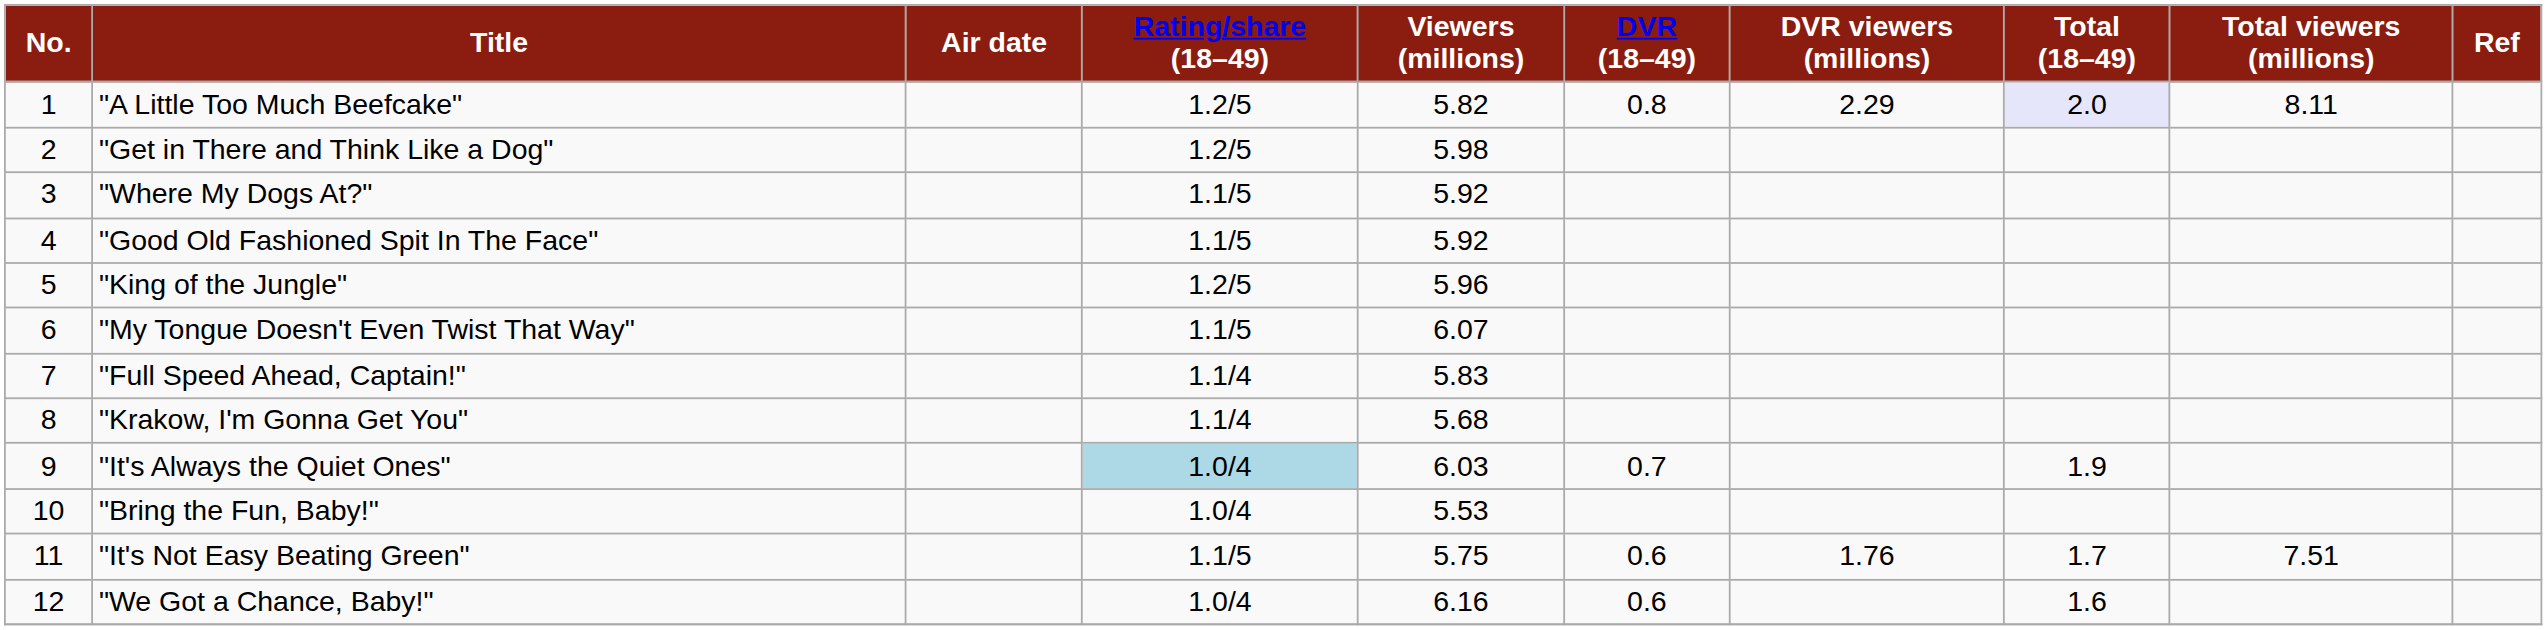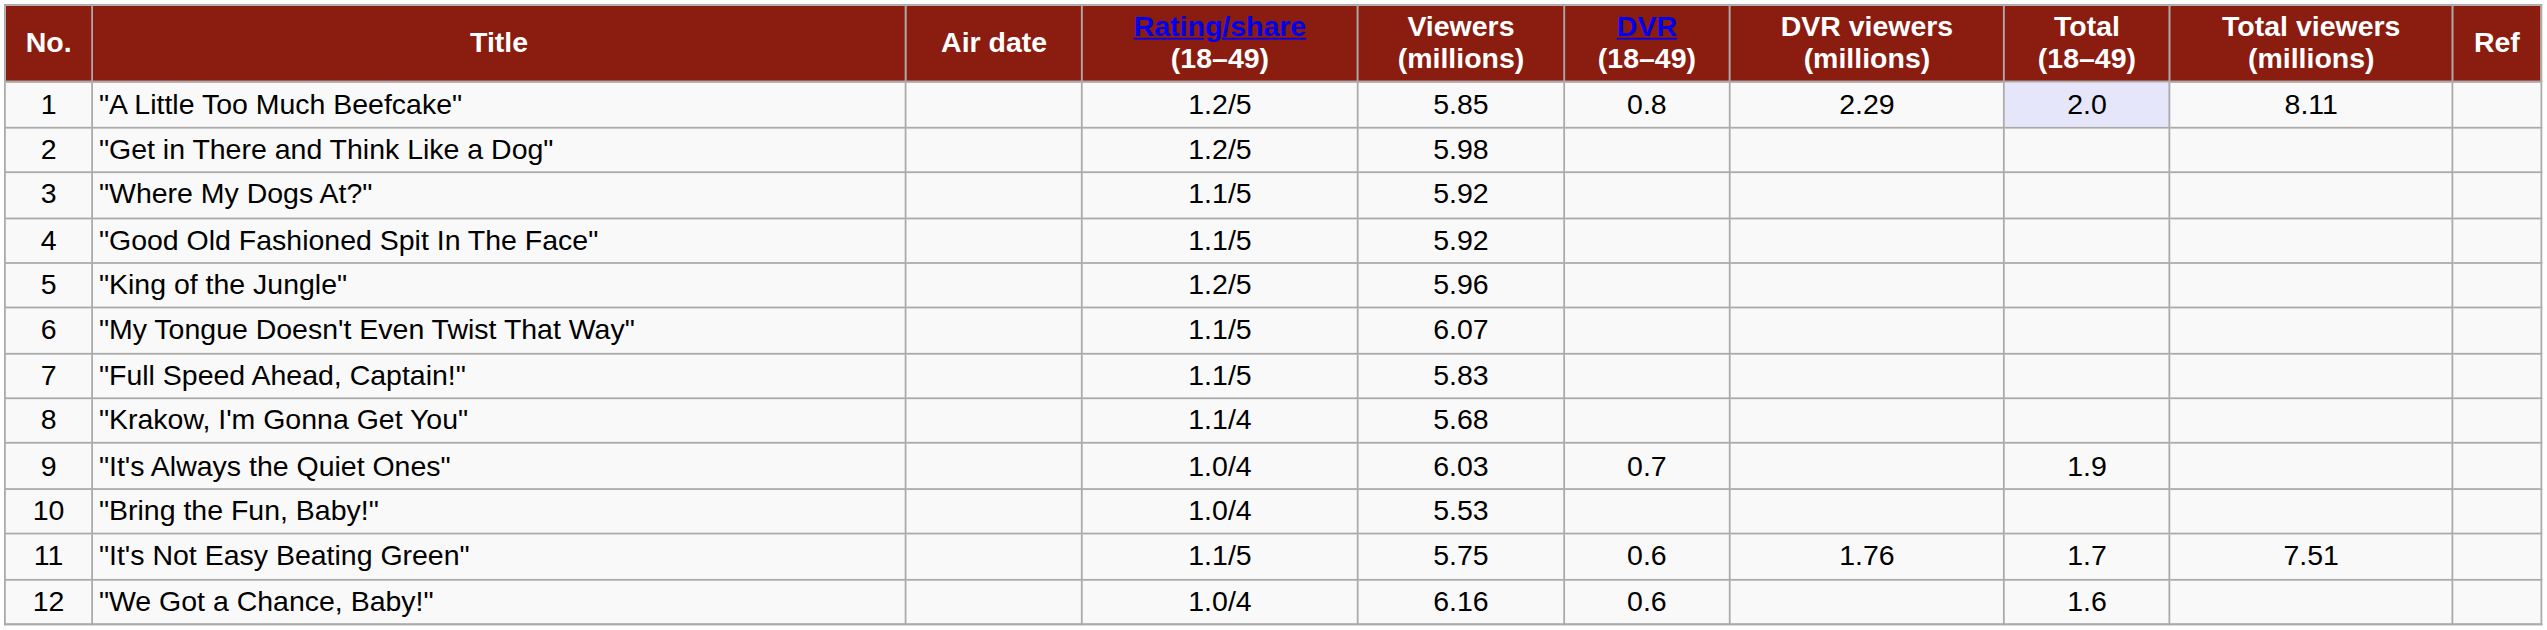 <table class="wikitable" style="text-align:center; width:90%">
 <tr>
 <th style="background:#8b1c10; color:white;">No.</th>
 <th style="background:#8b1c10; color:white;">Title</th>
 <th style="background:#8b1c10; color:white;">Air date</th>
 <th style="background:#8b1c10; color:white;" data-sort-type="number"><a href='#'><span>Rating/share</span></a><br>(18–49)</th>
 <th style="background:#8b1c10; color:white;" data-sort-type="number">Viewers<br>(millions)</th>
 <th style="background:#8b1c10; color:white;" data-sort-type="number"><a href='#'><span>DVR</span></a><br>(18–49)</th>
 <th style="background:#8b1c10; color:white;" data-sort-type="number">DVR viewers<br>(millions)</th>
 <th style="background:#8b1c10; color:white;" data-sort-type="number">Total<br>(18–49)</th>
 <th style="background:#8b1c10; color:white;" data-sort-type="number">Total viewers<br>(millions)</th>
 <th style="background:#8b1c10; color:white;" data-sort-type="number">Ref</th>
 </tr>
 <tr>
 <td>1</td>
 <td style="text-align:left;">"A Little Too Much Beefcake"</td>
 <td style="text-align:left;"></td>
 <td>1.2/5</td>
-<td>5.82</td>
+<td>5.85</td>
 <td>0.8</td>
 <td>2.29</td>
 <td style="background: lavender;">2.0</td>
 <td>8.11</td>
 <td></td>
 </tr>
 <tr>
 <td>2</td>
 <td style="text-align:left;">"Get in There and Think Like a Dog"</td>
 <td style="text-align:left;"></td>
 <td>1.2/5</td>
 <td>5.98</td>
 <td></td>
 <td></td>
 <td></td>
 <td></td>
 <td></td>
 </tr>
 <tr>
 <td>3</td>
 <td style="text-align:left;">"Where My Dogs At?"</td>
 <td style="text-align:left;"></td>
 <td>1.1/5</td>
 <td>5.92</td>
 <td></td>
 <td></td>
 <td></td>
 <td></td>
 <td></td>
 </tr>
 <tr>
 <td>4</td>
 <td style="text-align:left;">"Good Old Fashioned Spit In The Face"</td>
 <td style="text-align:left;"></td>
 <td>1.1/5</td>
 <td>5.92</td>
 <td></td>
 <td></td>
 <td></td>
 <td></td>
 <td></td>
 </tr>
 <tr>
 <td>5</td>
 <td style="text-align:left;">"King of the Jungle"</td>
 <td style="text-align:left;"></td>
 <td>1.2/5</td>
 <td>5.96</td>
 <td></td>
 <td></td>
 <td></td>
 <td></td>
 <td></td>
 </tr>
 <tr>
 <td>6</td>
 <td style="text-align:left;">"My Tongue Doesn't Even Twist That Way"</td>
 <td style="text-align:left;"></td>
 <td>1.1/5</td>
 <td>6.07</td>
 <td></td>
 <td></td>
 <td></td>
 <td></td>
 <td></td>
 </tr>
 <tr>
 <td>7</td>
 <td style="text-align:left;">"Full Speed Ahead, Captain!"</td>
 <td style="text-align:left;"></td>
-<td>1.1/4</td>
+<td>1.1/5</td>
 <td>5.83</td>
 <td></td>
 <td></td>
 <td></td>
 <td></td>
 <td></td>
 </tr>
 <tr>
 <td>8</td>
 <td style="text-align:left;">"Krakow, I'm Gonna Get You"</td>
 <td style="text-align:left;"></td>
 <td>1.1/4</td>
 <td>5.68</td>
 <td></td>
 <td></td>
 <td></td>
 <td></td>
 <td></td>
 </tr>
 <tr>
 <td>9</td>
 <td style="text-align:left;">"It's Always the Quiet Ones"</td>
 <td style="text-align:left;"></td>
-<td style="background: lightblue;">1.0/4</td>
+<td>1.0/4</td>
 <td>6.03</td>
 <td>0.7</td>
 <td></td>
 <td>1.9</td>
 <td></td>
 <td></td>
 </tr>
 <tr>
 <td>10</td>
 <td style="text-align:left;">"Bring the Fun, Baby!"</td>
 <td style="text-align:left;"></td>
 <td>1.0/4</td>
 <td>5.53</td>
 <td></td>
 <td></td>
 <td></td>
 <td></td>
 <td></td>
 </tr>
 <tr>
 <td>11</td>
 <td style="text-align:left;">"It's Not Easy Beating Green"</td>
 <td style="text-align:left;"></td>
 <td>1.1/5</td>
 <td>5.75</td>
 <td>0.6</td>
 <td>1.76</td>
 <td>1.7</td>
 <td>7.51</td>
 <td></td>
 </tr>
 <tr>
 <td>12</td>
 <td style="text-align:left;">"We Got a Chance, Baby!"</td>
 <td style="text-align:left;"></td>
 <td>1.0/4</td>
 <td>6.16</td>
 <td>0.6</td>
 <td></td>
 <td>1.6</td>
 <td></td>
 <td></td>
 </tr>
 <tr>
 </tr>
 </table>
